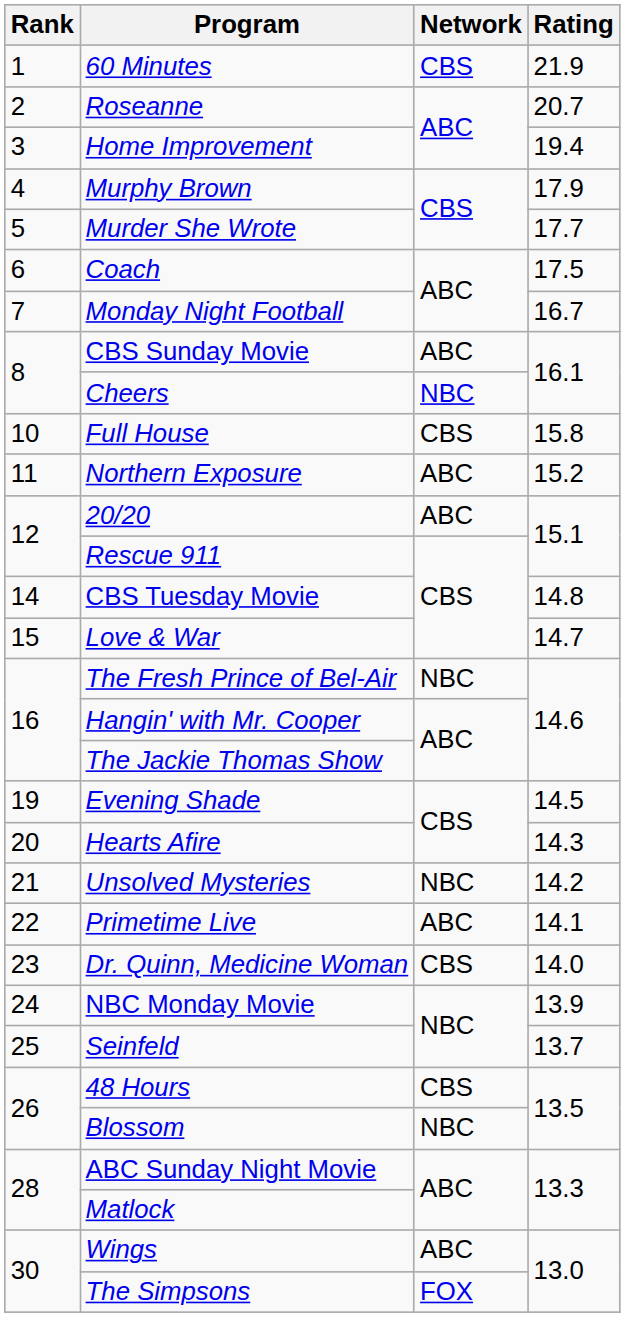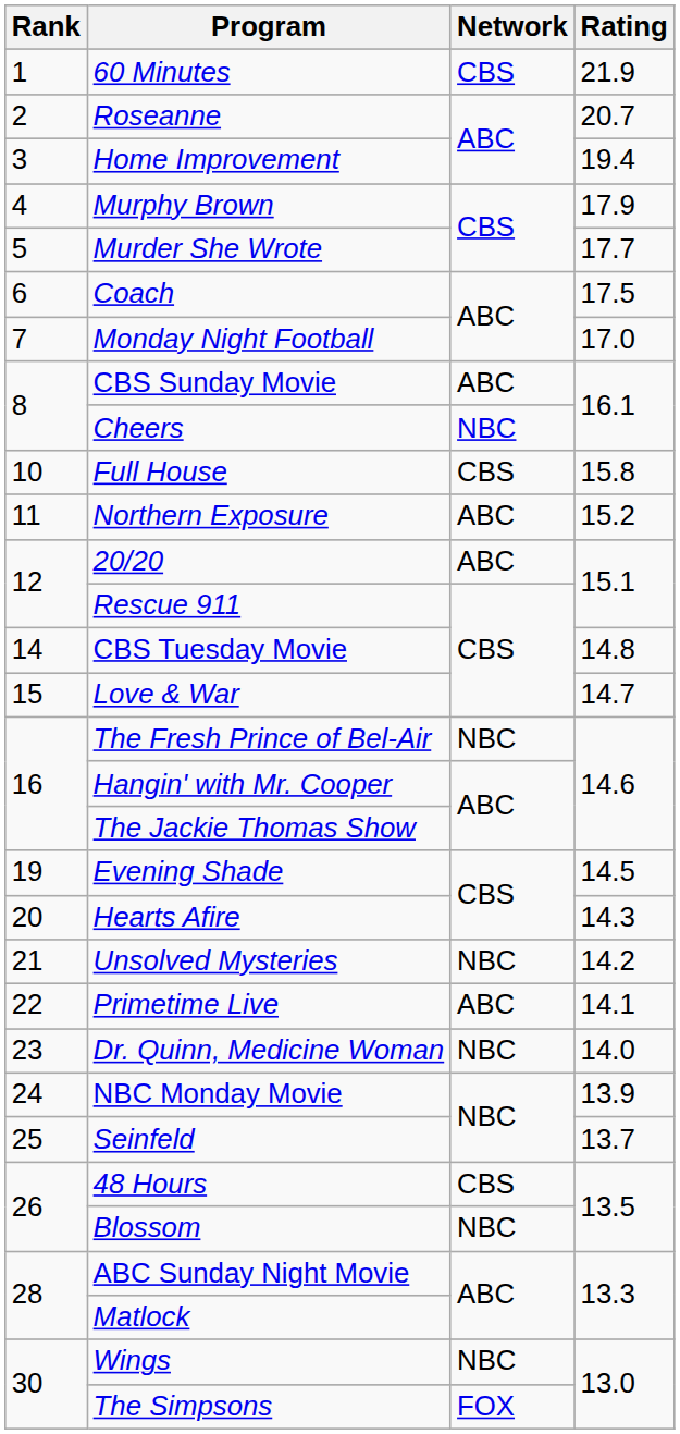 <table class="wikitable">
 <tr>
 <th>Rank</th>
 <th>Program</th>
 <th>Network</th>
 <th>Rating</th>
 </tr>
 <tr>
 <td>1</td>
 <td><em><a href='#'>60 Minutes</a></em></td>
 <td><a href='#'>CBS</a></td>
 <td>21.9</td>
 </tr>
 <tr>
 <td>2</td>
 <td><em><a href='#'>Roseanne</a></em></td>
 <td rowspan="2"><a href='#'>ABC</a></td>
 <td>20.7</td>
 </tr>
 <tr>
 <td>3</td>
 <td><em><a href='#'>Home Improvement</a></em></td>
 <td>19.4</td>
 </tr>
 <tr>
 <td>4</td>
 <td><em><a href='#'>Murphy Brown</a></em></td>
 <td rowspan="2"><a href='#'>CBS</a></td>
 <td>17.9</td>
 </tr>
 <tr>
 <td>5</td>
 <td><em><a href='#'>Murder She Wrote</a></em></td>
 <td>17.7</td>
 </tr>
 <tr>
 <td>6</td>
 <td><em><a href='#'>Coach</a></em></td>
 <td rowspan="2">ABC</td>
 <td>17.5</td>
 </tr>
 <tr>
 <td>7</td>
 <td><em><a href='#'>Monday Night Football</a></em></td>
-<td>16.7</td>
+<td>17.0</td>
 </tr>
 <tr>
 <td rowspan="2">8</td>
 <td><a href='#'>CBS Sunday Movie</a></td>
 <td>ABC</td>
 <td rowspan="2">16.1</td>
 </tr>
 <tr>
 <td><em><a href='#'>Cheers</a></em></td>
 <td><a href='#'>NBC</a></td>
 </tr>
 <tr>
 <td>10</td>
 <td><em><a href='#'>Full House</a></em></td>
 <td>CBS</td>
 <td>15.8</td>
 </tr>
 <tr>
 <td>11</td>
 <td><em><a href='#'>Northern Exposure</a></em></td>
 <td>ABC</td>
 <td>15.2</td>
 </tr>
 <tr>
 <td rowspan="2">12</td>
 <td><em><a href='#'>20/20</a></em></td>
 <td>ABC</td>
 <td rowspan="2">15.1</td>
 </tr>
 <tr>
 <td><em><a href='#'>Rescue 911</a></em></td>
 <td rowspan="3">CBS</td>
 </tr>
 <tr>
 <td>14</td>
 <td><a href='#'>CBS Tuesday Movie</a></td>
 <td>14.8</td>
 </tr>
 <tr>
 <td>15</td>
 <td><em><a href='#'>Love & War</a></em></td>
 <td>14.7</td>
 </tr>
 <tr>
 <td rowspan="3">16</td>
 <td><em><a href='#'>The Fresh Prince of Bel-Air</a></em></td>
 <td>NBC</td>
 <td rowspan="3">14.6</td>
 </tr>
 <tr>
 <td><em><a href='#'>Hangin' with Mr. Cooper</a></em></td>
 <td rowspan="2">ABC</td>
 </tr>
 <tr>
 <td><em><a href='#'>The Jackie Thomas Show</a></em></td>
 </tr>
 <tr>
 <td>19</td>
 <td><em><a href='#'>Evening Shade</a></em></td>
 <td rowspan="2">CBS</td>
 <td>14.5</td>
 </tr>
 <tr>
 <td>20</td>
 <td><em><a href='#'>Hearts Afire</a></em></td>
 <td>14.3</td>
 </tr>
 <tr>
 <td>21</td>
 <td><em><a href='#'>Unsolved Mysteries</a></em></td>
 <td>NBC</td>
 <td>14.2</td>
 </tr>
 <tr>
 <td>22</td>
 <td><em><a href='#'>Primetime Live</a></em></td>
 <td>ABC</td>
 <td>14.1</td>
 </tr>
 <tr>
 <td>23</td>
 <td><em><a href='#'>Dr. Quinn, Medicine Woman</a></em></td>
-<td>CBS</td>
+<td>NBC</td>
 <td>14.0</td>
 </tr>
 <tr>
 <td>24</td>
 <td><a href='#'>NBC Monday Movie</a></td>
 <td rowspan="2">NBC</td>
 <td>13.9</td>
 </tr>
 <tr>
 <td>25</td>
 <td><em><a href='#'>Seinfeld</a></em></td>
 <td>13.7</td>
 </tr>
 <tr>
 <td rowspan="2">26</td>
 <td><em><a href='#'>48 Hours</a></em></td>
 <td>CBS</td>
 <td rowspan="2">13.5</td>
 </tr>
 <tr>
 <td><em><a href='#'>Blossom</a></em></td>
 <td>NBC</td>
 </tr>
 <tr>
 <td rowspan="2">28</td>
 <td><a href='#'>ABC Sunday Night Movie</a></td>
 <td rowspan="2">ABC</td>
 <td rowspan="2">13.3</td>
 </tr>
 <tr>
 <td><em><a href='#'>Matlock</a></em></td>
 </tr>
 <tr>
 <td rowspan="2">30</td>
 <td><em><a href='#'>Wings</a></em></td>
-<td>ABC</td>
+<td>NBC</td>
 <td rowspan="2">13.0</td>
 </tr>
 <tr>
 <td><em><a href='#'>The Simpsons</a></em></td>
 <td><a href='#'>FOX</a></td>
 </tr>
 </table>
